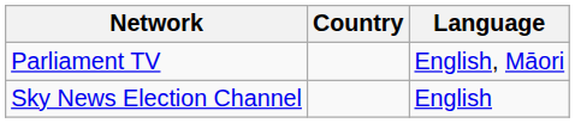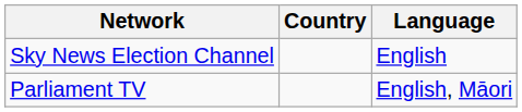 <table class="wikitable sortable">
 <tr>
 <th>Network</th>
 <th>Country</th>
 <th>Language</th>
 </tr>
 <tr>
+<td><a href='#'>Sky News Election Channel</a></td>
+<td></td>
+<td><a href='#'>English</a></td>
+</tr>
+<tr>
 <td><a href='#'>Parliament TV</a></td>
 <td></td>
 <td><a href='#'>English</a>, <a href='#'>Māori</a></td>
 </tr>
-<tr>
-<td><a href='#'>Sky News Election Channel</a></td>
-<td></td>
-<td><a href='#'>English</a></td>
-</tr>
 </table>
